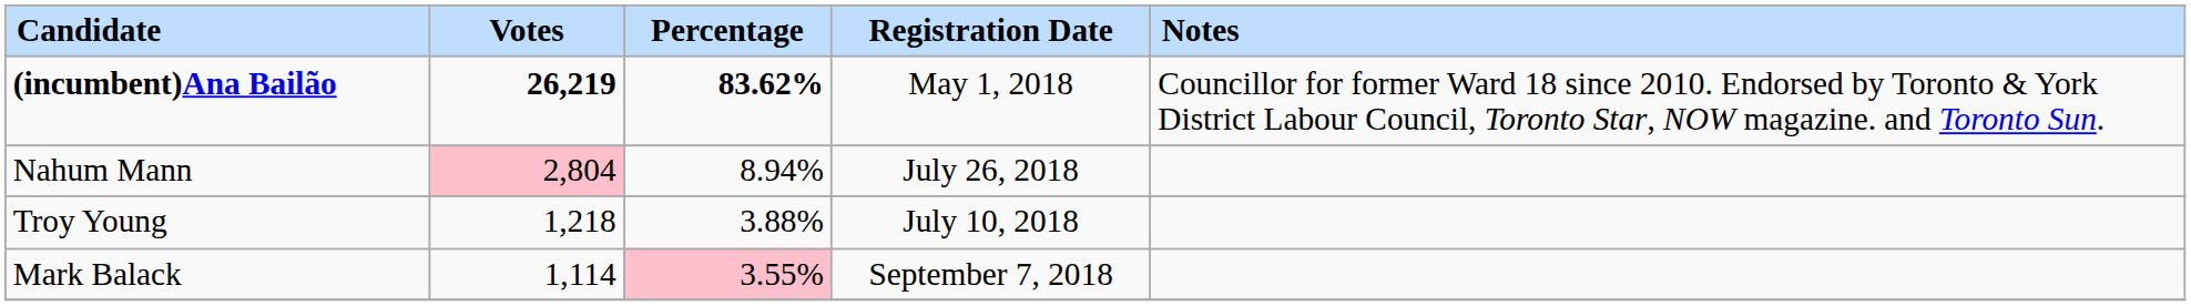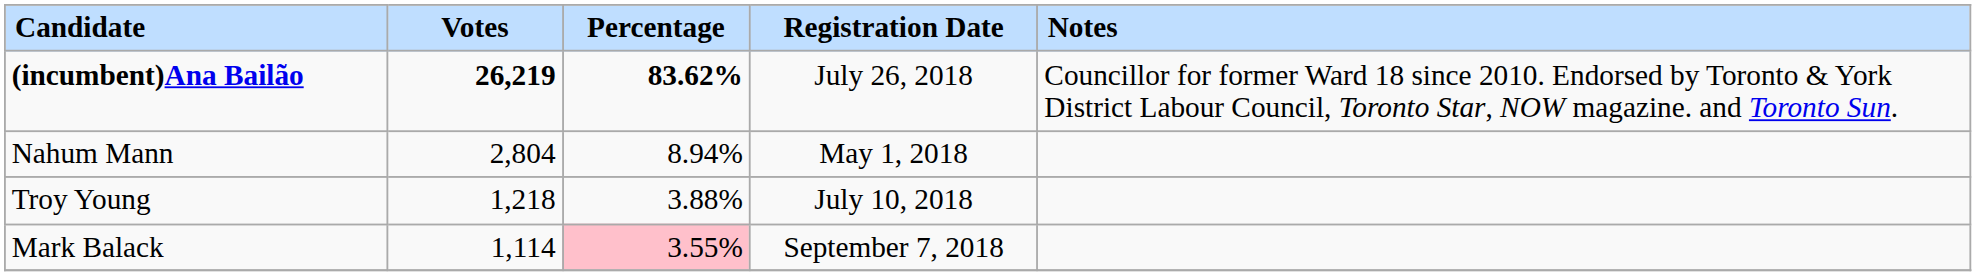 <table class="sortable wikitable">
 <tr>
 <th scope="col" style="background-color:#bfdeff;width:200px;text-align:left;padding-left:5px;">Candidate</th>
 <th scope="col" style="background-color:#bfdeff;width:88px;">Votes</th>
 <th scope="col" style="background-color:#bfdeff;width:95px;">Percentage</th>
 <th scope="col" style="background-color:#bfdeff;width:150px;">Registration Date</th>
 <th scope="col" style="background-color:#bfdeff;width:500px;text-align:left;padding-left:5px;">Notes</th>
 </tr>
 <tr>
 <td valign="top"><strong>(incumbent)<a href='#'>Ana Bailão</a></strong></td>
 <td valign="top" align="right"><strong>26,219</strong></td>
 <td valign="top" align="right"><strong> 83.62%</strong></td>
-<td valign="top" align="center">May 1, 2018</td>
+<td valign="top" align="center">July 26, 2018</td>
 <td>Councillor for former Ward 18 since 2010. Endorsed by Toronto & York District Labour Council, <em>Toronto Star</em>, <em>NOW</em> magazine. and <em><a href='#'>Toronto Sun</a></em>.</td>
 </tr>
 <tr>
 <td valign="top">Nahum Mann</td>
-<td valign="top" align="right" style="background: pink;">2,804</td>
+<td valign="top" align="right">2,804</td>
 <td valign="top" align="right">8.94%</td>
-<td valign="top" align="center">July 26, 2018</td>
+<td valign="top" align="center">May 1, 2018</td>
 <td></td>
 </tr>
 <tr>
 <td valign="top">Troy Young</td>
 <td valign="top" align="right">1,218</td>
 <td valign="top" align="right">3.88%</td>
 <td valign="top" align="center">July 10, 2018</td>
 <td></td>
 </tr>
 <tr>
 <td valign="top">Mark Balack</td>
 <td valign="top" align="right">1,114</td>
 <td valign="top" align="right" style="background: pink;">3.55%</td>
 <td valign="top" align="center">September 7, 2018</td>
 <td></td>
 </tr>
 <tr>
 </tr>
 </table>
